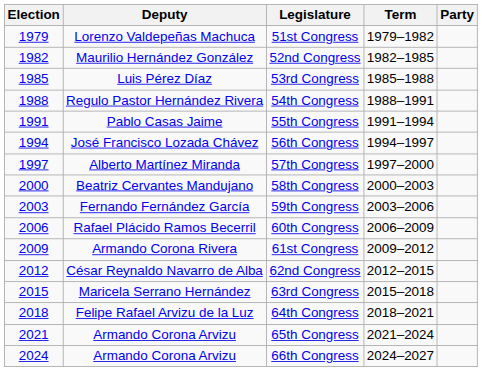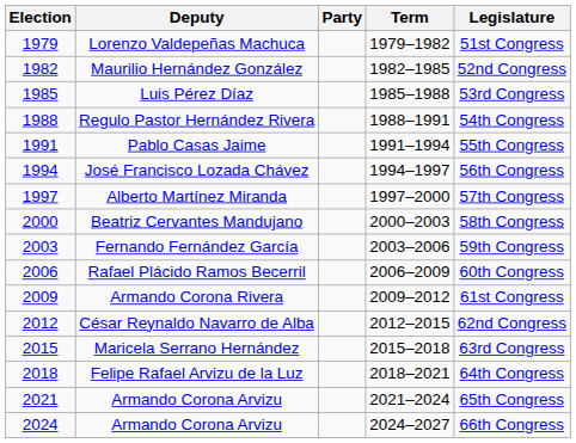 <table class="wikitable sortable" style="text-align: center">
 <tr>
 <th>Election</th>
 <th class="unsortable">Deputy</th>
+<th class="unsortable">Party</th>
+<th class="unsortable">Term</th>
 <th class="unsortable">Legislature</th>
-<th class="unsortable">Term</th>
-<th class="unsortable">Party</th>
 </tr>
 <tr>
 <td><a href='#'>1979</a></td>
 <td><a href='#'>Lorenzo Valdepeñas Machuca</a></td>
+<td></td>
+<td>1979–1982</td>
 <td><a href='#'>51st Congress</a></td>
-<td>1979–1982</td>
-<td></td>
 </tr>
 <tr>
 <td><a href='#'>1982</a></td>
 <td><a href='#'>Maurilio Hernández González</a></td>
+<td></td>
+<td>1982–1985</td>
 <td><a href='#'>52nd Congress</a></td>
-<td>1982–1985</td>
-<td></td>
 </tr>
 <tr>
 <td><a href='#'>1985</a></td>
 <td><a href='#'>Luis Pérez Díaz</a></td>
+<td></td>
+<td>1985–1988</td>
 <td><a href='#'>53rd Congress</a></td>
-<td>1985–1988</td>
-<td></td>
 </tr>
 <tr>
 <td><a href='#'>1988</a></td>
 <td><a href='#'>Regulo Pastor Hernández Rivera</a></td>
+<td></td>
+<td>1988–1991</td>
 <td><a href='#'>54th Congress</a></td>
-<td>1988–1991</td>
-<td></td>
 </tr>
 <tr>
 <td><a href='#'>1991</a></td>
 <td><a href='#'>Pablo Casas Jaime</a></td>
+<td></td>
+<td>1991–1994</td>
 <td><a href='#'>55th Congress</a></td>
-<td>1991–1994</td>
-<td></td>
 </tr>
 <tr>
 <td><a href='#'>1994</a></td>
 <td><a href='#'>José Francisco Lozada Chávez</a></td>
+<td></td>
+<td>1994–1997</td>
 <td><a href='#'>56th Congress</a></td>
-<td>1994–1997</td>
-<td></td>
 </tr>
 <tr>
 <td><a href='#'>1997</a></td>
 <td><a href='#'>Alberto Martínez Miranda</a></td>
+<td></td>
+<td>1997–2000</td>
 <td><a href='#'>57th Congress</a></td>
-<td>1997–2000</td>
-<td></td>
 </tr>
 <tr>
 <td><a href='#'>2000</a></td>
 <td><a href='#'>Beatriz Cervantes Mandujano</a></td>
+<td></td>
+<td>2000–2003</td>
 <td><a href='#'>58th Congress</a></td>
-<td>2000–2003</td>
-<td></td>
 </tr>
 <tr>
 <td><a href='#'>2003</a></td>
 <td><a href='#'>Fernando Fernández García</a></td>
+<td></td>
+<td>2003–2006</td>
 <td><a href='#'>59th Congress</a></td>
-<td>2003–2006</td>
-<td></td>
 </tr>
 <tr>
 <td><a href='#'>2006</a></td>
 <td><a href='#'>Rafael Plácido Ramos Becerril</a></td>
+<td></td>
+<td>2006–2009</td>
 <td><a href='#'>60th Congress</a></td>
-<td>2006–2009</td>
-<td></td>
 </tr>
 <tr>
 <td><a href='#'>2009</a></td>
 <td><a href='#'>Armando Corona Rivera</a></td>
+<td></td>
+<td>2009–2012</td>
 <td><a href='#'>61st Congress</a></td>
-<td>2009–2012</td>
-<td></td>
 </tr>
 <tr>
 <td><a href='#'>2012</a></td>
 <td><a href='#'>César Reynaldo Navarro de Alba</a></td>
+<td></td>
+<td>2012–2015</td>
 <td><a href='#'>62nd Congress</a></td>
-<td>2012–2015</td>
-<td></td>
 </tr>
 <tr>
 <td><a href='#'>2015</a></td>
 <td><a href='#'>Maricela Serrano Hernández</a></td>
+<td></td>
+<td>2015–2018</td>
 <td><a href='#'>63rd Congress</a></td>
-<td>2015–2018</td>
-<td></td>
 </tr>
 <tr>
 <td><a href='#'>2018</a></td>
 <td><a href='#'>Felipe Rafael Arvizu de la Luz</a></td>
+<td></td>
+<td>2018–2021</td>
 <td><a href='#'>64th Congress</a></td>
-<td>2018–2021</td>
-<td></td>
 </tr>
 <tr>
 <td><a href='#'>2021</a></td>
 <td><a href='#'>Armando Corona Arvizu</a></td>
+<td></td>
+<td>2021–2024</td>
 <td><a href='#'>65th Congress</a></td>
-<td>2021–2024</td>
-<td></td>
 </tr>
 <tr>
 <td><a href='#'>2024</a></td>
 <td><a href='#'>Armando Corona Arvizu</a></td>
+<td></td>
+<td>2024–2027</td>
 <td><a href='#'>66th Congress</a></td>
-<td>2024–2027</td>
-<td></td>
 </tr>
 </table>
